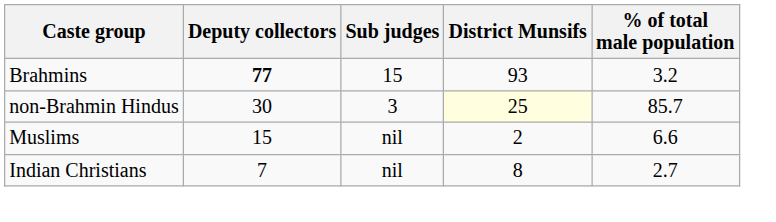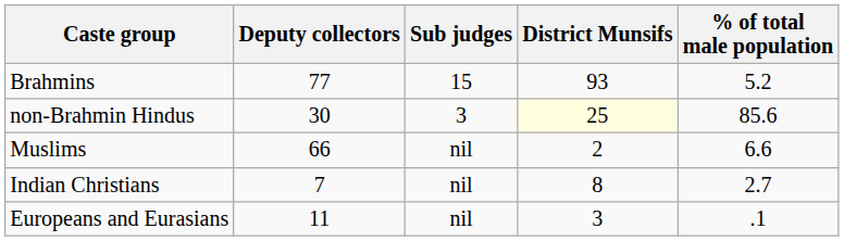 <table class="wikitable">
 <tr>
 <th>Caste group</th>
 <th>Deputy collectors</th>
 <th>Sub judges</th>
 <th>District Munsifs</th>
 <th>% of total <br>male population</th>
 </tr>
 <tr>
 <td align=left>Brahmins</td>
-<td align=center><strong>77</strong></td>
+<td align=center>77</td>
 <td align=center>15</td>
 <td align=center>93</td>
-<td align=center>3.2</td>
+<td align=center>5.2</td>
 </tr>
 <tr>
 <td align=left>non-Brahmin Hindus</td>
 <td align=center>30</td>
 <td align=center>3</td>
 <td align=center style="background: lightyellow;">25</td>
-<td align=center>85.7</td>
+<td align=center>85.6</td>
 </tr>
 <tr>
 <td align=left>Muslims</td>
-<td align=center>15</td>
+<td align=center>66</td>
 <td align=center>nil</td>
 <td align=center>2</td>
 <td align=center>6.6</td>
 </tr>
 <tr>
 <td align=left>Indian Christians</td>
 <td align=center>7</td>
 <td align=center>nil</td>
 <td align=center>8</td>
 <td align=center>2.7</td>
 </tr>
+<tr>
+<td align=left>Europeans and Eurasians</td>
+<td align=center>11</td>
+<td align=center>nil</td>
+<td align=center>3</td>
+<td align=center>.1</td>
+</tr>
 </table>
